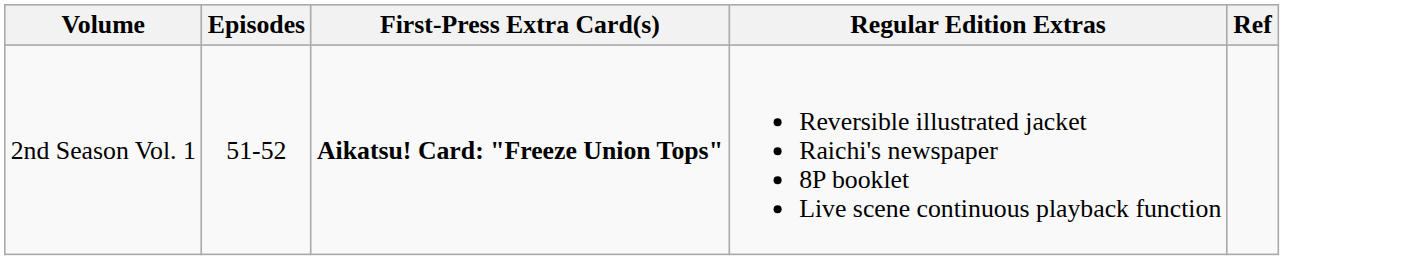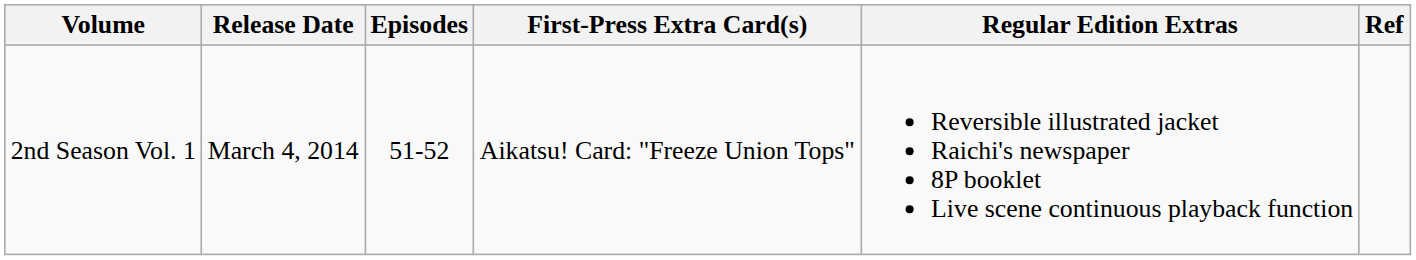 <table class="wikitable">
 <tr>
 <th>Volume</th>
+<th>Release Date</th>
 <th>Episodes</th>
 <th>First-Press Extra Card(s)</th>
 <th>Regular Edition Extras</th>
 <th>Ref</th>
 </tr>
 <tr>
 <td align=center>2nd Season Vol. 1</td>
+<td align=center>March 4, 2014</td>
 <td align=center>51-52</td>
-<td><strong>Aikatsu! Card: "Freeze Union Tops"</strong></td>
+<td>Aikatsu! Card: "Freeze Union Tops"</td>
 <td><br><ul><li>Reversible illustrated jacket</li><li>Raichi's newspaper</li><li>8P booklet</li><li>Live scene continuous playback function</li></ul></td>
 <td></td>
 </tr>
 </table>
